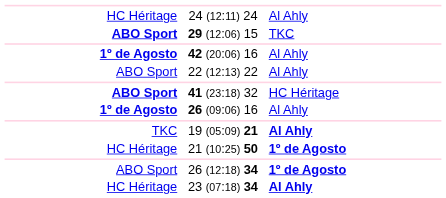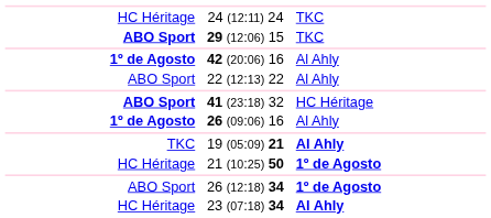 <table style="text-align:center" width=550>
 <tr>
 <th width=30%></th>
 <th width=15%></th>
 <th width=30%></th>
 </tr>
 <tr align="left" bgcolor=#ffd4e4>
 <td colspan=4></td>
 </tr>
 <tr>
 <td align="right"><a href='#'>HC Héritage</a> </td>
 <td>24 <small>(12</small>:<small>11)</small> 24</td>
-<td align=left> <a href='#'>Al Ahly</a></td>
+<td align=left> <a href='#'>TKC</a></td>
 </tr>
 <tr>
 <td align="right"><strong><a href='#'>ABO Sport</a></strong> </td>
 <td><strong>29</strong> <small>(12</small>:<small>06)</small> 15</td>
 <td align=left> <a href='#'>TKC</a></td>
 </tr>
 <tr align="left" bgcolor=#ffd4e4>
 <td colspan=4></td>
 </tr>
 <tr>
 <td align="right"><strong><a href='#'>1º de Agosto</a></strong> </td>
 <td><strong>42</strong> <small>(20</small>:<small>06)</small> 16</td>
 <td align=left> <a href='#'>Al Ahly</a></td>
 </tr>
 <tr>
 <td align="right"><a href='#'>ABO Sport</a> </td>
 <td>22 <small>(12</small>:<small>13)</small> 22</td>
 <td align=left> <a href='#'>Al Ahly</a></td>
 </tr>
 <tr align="left" bgcolor=#ffd4e4>
 <td colspan=4></td>
 </tr>
 <tr>
 <td align="right"><strong><a href='#'>ABO Sport</a></strong> </td>
 <td><strong>41</strong> <small>(23</small>:<small>18)</small> 32</td>
 <td align=left> <a href='#'>HC Héritage</a></td>
 </tr>
 <tr>
 <td align="right"><strong><a href='#'>1º de Agosto</a></strong> </td>
 <td><strong>26</strong> <small>(09</small>:<small>06)</small> 16</td>
 <td align=left> <a href='#'>Al Ahly</a></td>
 </tr>
 <tr align="left" bgcolor=#ffd4e4>
 <td colspan=4></td>
 </tr>
 <tr>
 <td align="right"><a href='#'>TKC</a> </td>
 <td>19 <small>(05</small>:<small>09)</small> <strong>21</strong></td>
 <td align=left> <strong><a href='#'>Al Ahly</a></strong></td>
 </tr>
 <tr>
 <td align="right"><a href='#'>HC Héritage</a> </td>
 <td>21 <small>(10</small>:<small>25)</small> <strong>50</strong></td>
 <td align=left> <strong><a href='#'>1º de Agosto</a></strong></td>
 </tr>
 <tr align="left" bgcolor=#ffd4e4>
 <td colspan=4></td>
 </tr>
 <tr>
 <td align="right"><a href='#'>ABO Sport</a> </td>
 <td>26 <small>(12</small>:<small>18)</small> <strong>34</strong></td>
 <td align=left> <strong><a href='#'>1º de Agosto</a></strong></td>
 </tr>
 <tr>
 <td align="right"><a href='#'>HC Héritage</a> </td>
 <td>23 <small>(07</small>:<small>18)</small> <strong>34</strong></td>
 <td align=left> <strong><a href='#'>Al Ahly</a></strong></td>
 </tr>
 </table>
